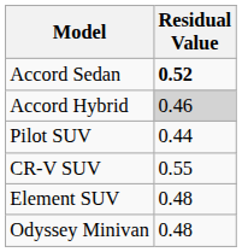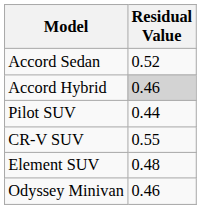 <table class="wikitable">
 <tr>
 <th>Model</th>
 <th>Residual<br>Value</th>
 </tr>
 <tr>
 <td>Accord Sedan</td>
-<td><strong>0.52</strong></td>
+<td>0.52</td>
 </tr>
 <tr>
 <td>Accord Hybrid</td>
 <td style="background: lightgrey;">0.46</td>
 </tr>
 <tr>
 <td>Pilot SUV</td>
 <td>0.44</td>
 </tr>
 <tr>
 <td>CR-V SUV</td>
 <td>0.55</td>
 </tr>
 <tr>
 <td>Element SUV</td>
 <td>0.48</td>
 </tr>
 <tr>
 <td>Odyssey Minivan</td>
-<td>0.48</td>
+<td>0.46</td>
 </tr>
 </table>
